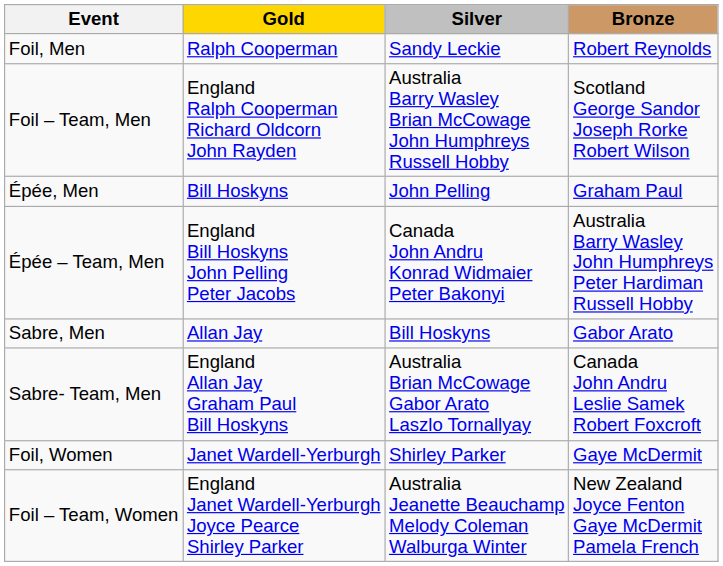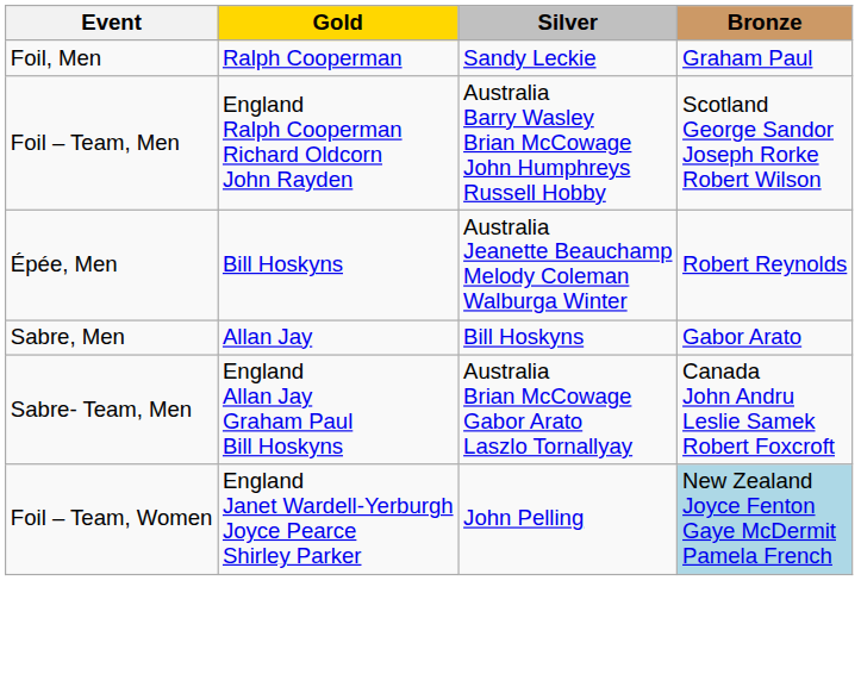 <table class="wikitable">
 <tr>
 <th scope="col">Event</th>
 <th scope="col" style="background-color:gold;">Gold</th>
 <th scope="col" style="background-color:silver;">Silver</th>
 <th scope="col" style="background-color:#cc9966;">Bronze</th>
 </tr>
 <tr>
 <td>Foil, Men</td>
 <td><a href='#'>Ralph Cooperman</a> </td>
 <td><a href='#'>Sandy Leckie</a> </td>
-<td><a href='#'>Robert Reynolds</a> </td>
+<td><a href='#'>Graham Paul</a> </td>
 </tr>
 <tr>
 <td>Foil – Team, Men</td>
 <td>England <br><a href='#'>Ralph Cooperman</a><br><a href='#'>Richard Oldcorn</a><br><a href='#'>John Rayden</a></td>
 <td>Australia <br><a href='#'>Barry Wasley</a><br><a href='#'>Brian McCowage</a><br><a href='#'>John Humphreys</a><br><a href='#'>Russell Hobby</a></td>
 <td>Scotland <br><a href='#'>George Sandor</a><br><a href='#'>Joseph Rorke</a><br><a href='#'>Robert Wilson</a></td>
 </tr>
 <tr>
 <td>Épée, Men</td>
 <td><a href='#'>Bill Hoskyns</a> </td>
-<td><a href='#'>John Pelling</a> </td>
-<td><a href='#'>Graham Paul</a> </td>
-</tr>
-<tr>
-<td>Épée – Team, Men</td>
-<td>England <br><a href='#'>Bill Hoskyns</a><br><a href='#'>John Pelling</a><br><a href='#'>Peter Jacobs</a></td>
-<td>Canada <br><a href='#'>John Andru</a><br><a href='#'>Konrad Widmaier</a><br><a href='#'>Peter Bakonyi</a></td>
-<td>Australia <br><a href='#'>Barry Wasley</a><br><a href='#'>John Humphreys</a><br><a href='#'>Peter Hardiman</a><br><a href='#'>Russell Hobby</a></td>
+<td>Australia <br><a href='#'>Jeanette Beauchamp</a><br><a href='#'>Melody Coleman</a><br><a href='#'>Walburga Winter</a></td>
+<td><a href='#'>Robert Reynolds</a> </td>
 </tr>
 <tr>
 <td>Sabre, Men</td>
 <td><a href='#'>Allan Jay</a> </td>
 <td><a href='#'>Bill Hoskyns</a> </td>
 <td><a href='#'>Gabor Arato</a> </td>
 </tr>
 <tr>
 <td>Sabre- Team, Men</td>
 <td>England <br><a href='#'>Allan Jay</a><br><a href='#'>Graham Paul</a><br><a href='#'>Bill Hoskyns</a></td>
 <td>Australia <br><a href='#'>Brian McCowage</a><br><a href='#'>Gabor Arato</a><br><a href='#'>Laszlo Tornallyay</a></td>
 <td>Canada <br><a href='#'>John Andru</a><br><a href='#'>Leslie Samek</a><br><a href='#'>Robert Foxcroft</a></td>
 </tr>
 <tr>
-<td>Foil, Women</td>
-<td><a href='#'>Janet Wardell-Yerburgh</a> </td>
-<td><a href='#'>Shirley Parker</a> </td>
-<td><a href='#'>Gaye McDermit</a> </td>
-</tr>
-<tr>
 <td>Foil – Team, Women</td>
 <td>England <br><a href='#'>Janet Wardell-Yerburgh</a><br><a href='#'>Joyce Pearce</a><br><a href='#'>Shirley Parker</a></td>
-<td>Australia <br><a href='#'>Jeanette Beauchamp</a><br><a href='#'>Melody Coleman</a><br><a href='#'>Walburga Winter</a></td>
-<td>New Zealand <br><a href='#'>Joyce Fenton</a><br><a href='#'>Gaye McDermit</a><br><a href='#'>Pamela French</a></td>
+<td><a href='#'>John Pelling</a> </td>
+<td style="background: lightblue;">New Zealand <br><a href='#'>Joyce Fenton</a><br><a href='#'>Gaye McDermit</a><br><a href='#'>Pamela French</a></td>
 </tr>
 </table>
